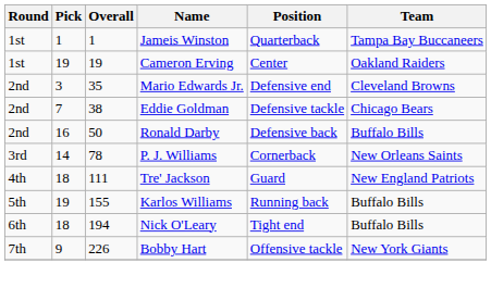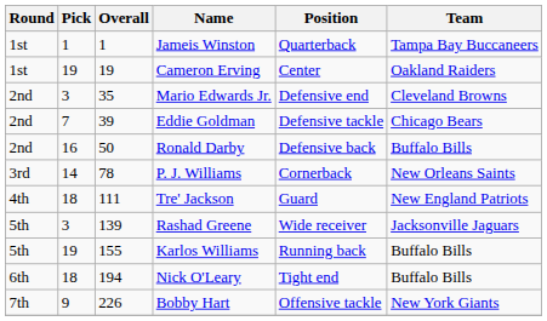 <table class="wikitable" style="font-size: 95%;">
 <tr>
 <th>Round</th>
 <th>Pick</th>
 <th>Overall</th>
 <th>Name</th>
 <th>Position</th>
 <th>Team</th>
 </tr>
 <tr>
 <td>1st</td>
 <td>1</td>
 <td>1</td>
 <td><a href='#'>Jameis Winston</a></td>
 <td><a href='#'>Quarterback</a></td>
 <td><a href='#'>Tampa Bay Buccaneers</a></td>
 </tr>
 <tr>
 <td>1st</td>
 <td>19</td>
 <td>19</td>
 <td><a href='#'>Cameron Erving</a></td>
 <td><a href='#'>Center</a></td>
 <td><a href='#'>Oakland Raiders</a></td>
 </tr>
 <tr>
 <td>2nd</td>
 <td>3</td>
 <td>35</td>
 <td><a href='#'>Mario Edwards Jr.</a></td>
 <td><a href='#'>Defensive end</a></td>
 <td><a href='#'>Cleveland Browns</a></td>
 </tr>
 <tr>
 <td>2nd</td>
 <td>7</td>
-<td>38</td>
+<td>39</td>
 <td><a href='#'>Eddie Goldman</a></td>
 <td><a href='#'>Defensive tackle</a></td>
 <td><a href='#'>Chicago Bears</a></td>
 </tr>
 <tr>
 <td>2nd</td>
 <td>16</td>
 <td>50</td>
 <td><a href='#'>Ronald Darby</a></td>
 <td><a href='#'>Defensive back</a></td>
 <td><a href='#'>Buffalo Bills</a></td>
 </tr>
 <tr>
 <td>3rd</td>
 <td>14</td>
 <td>78</td>
 <td><a href='#'>P. J. Williams</a></td>
 <td><a href='#'>Cornerback</a></td>
 <td><a href='#'>New Orleans Saints</a></td>
 </tr>
 <tr>
 <td>4th</td>
 <td>18</td>
 <td>111</td>
 <td><a href='#'>Tre' Jackson</a></td>
 <td><a href='#'>Guard</a></td>
 <td><a href='#'>New England Patriots</a></td>
 </tr>
 <tr>
 <td>5th</td>
+<td>3</td>
+<td>139</td>
+<td><a href='#'>Rashad Greene</a></td>
+<td><a href='#'>Wide receiver</a></td>
+<td><a href='#'>Jacksonville Jaguars</a></td>
+</tr>
+<tr>
+<td>5th</td>
 <td>19</td>
 <td>155</td>
 <td><a href='#'>Karlos Williams</a></td>
 <td><a href='#'>Running back</a></td>
 <td>Buffalo Bills</td>
 </tr>
 <tr>
 <td>6th</td>
 <td>18</td>
 <td>194</td>
 <td><a href='#'>Nick O'Leary</a></td>
 <td><a href='#'>Tight end</a></td>
 <td>Buffalo Bills</td>
 </tr>
 <tr>
 <td>7th</td>
 <td>9</td>
 <td>226</td>
 <td><a href='#'>Bobby Hart</a></td>
 <td><a href='#'>Offensive tackle</a></td>
 <td><a href='#'>New York Giants</a></td>
 </tr>
 <tr>
 </tr>
 </table>
